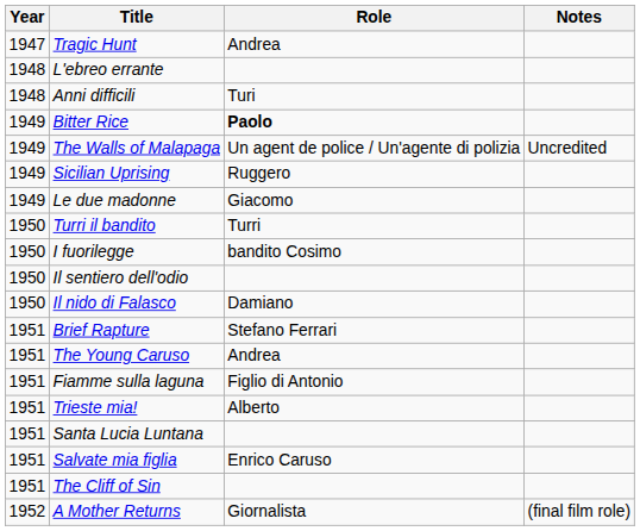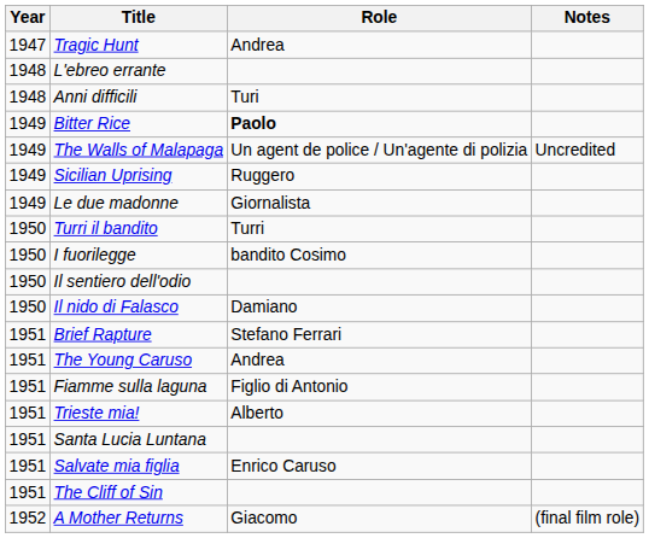 <table class="wikitable">
 <tr>
 <th>Year</th>
 <th>Title</th>
 <th>Role</th>
 <th>Notes</th>
 </tr>
 <tr>
 <td>1947</td>
 <td><em><a href='#'>Tragic Hunt</a></em></td>
 <td>Andrea</td>
 <td></td>
 </tr>
 <tr>
 <td>1948</td>
 <td><em>L'ebreo errante</em></td>
 <td></td>
 <td></td>
 </tr>
 <tr>
 <td>1948</td>
 <td><em>Anni difficili</em></td>
 <td>Turi</td>
 <td></td>
 </tr>
 <tr>
 <td>1949</td>
 <td><em><a href='#'>Bitter Rice</a></em></td>
 <td><strong>Paolo</strong></td>
 <td></td>
 </tr>
 <tr>
 <td>1949</td>
 <td><em><a href='#'>The Walls of Malapaga</a></em></td>
 <td>Un agent de police / Un'agente di polizia</td>
 <td>Uncredited</td>
 </tr>
 <tr>
 <td>1949</td>
 <td><em><a href='#'>Sicilian Uprising</a></em></td>
 <td>Ruggero</td>
 <td></td>
 </tr>
 <tr>
 <td>1949</td>
 <td><em>Le due madonne</em></td>
-<td>Giacomo</td>
+<td>Giornalista</td>
 <td></td>
 </tr>
 <tr>
 <td>1950</td>
 <td><em><a href='#'>Turri il bandito</a></em></td>
 <td>Turri</td>
 <td></td>
 </tr>
 <tr>
 <td>1950</td>
 <td><em>I fuorilegge</em></td>
 <td>bandito Cosimo</td>
 <td></td>
 </tr>
 <tr>
 <td>1950</td>
 <td><em>Il sentiero dell'odio</em></td>
 <td></td>
 <td></td>
 </tr>
 <tr>
 <td>1950</td>
 <td><em><a href='#'>Il nido di Falasco</a></em></td>
 <td>Damiano</td>
 <td></td>
 </tr>
 <tr>
 <td>1951</td>
 <td><em><a href='#'>Brief Rapture</a></em></td>
 <td>Stefano Ferrari</td>
 <td></td>
 </tr>
 <tr>
 <td>1951</td>
 <td><em><a href='#'>The Young Caruso</a></em></td>
 <td>Andrea</td>
 <td></td>
 </tr>
 <tr>
 <td>1951</td>
 <td><em>Fiamme sulla laguna</em></td>
 <td>Figlio di Antonio</td>
 <td></td>
 </tr>
 <tr>
 <td>1951</td>
 <td><em><a href='#'>Trieste mia!</a></em></td>
 <td>Alberto</td>
 <td></td>
 </tr>
 <tr>
 <td>1951</td>
 <td><em>Santa Lucia Luntana</em></td>
 <td></td>
 <td></td>
 </tr>
 <tr>
 <td>1951</td>
 <td><em><a href='#'>Salvate mia figlia</a></em></td>
 <td>Enrico Caruso</td>
 <td></td>
 </tr>
 <tr>
 <td>1951</td>
 <td><em><a href='#'>The Cliff of Sin</a></em></td>
 <td></td>
 <td></td>
 </tr>
 <tr>
 <td>1952</td>
 <td><em><a href='#'>A Mother Returns</a></em></td>
-<td>Giornalista</td>
+<td>Giacomo</td>
 <td>(final film role)</td>
 </tr>
 </table>
